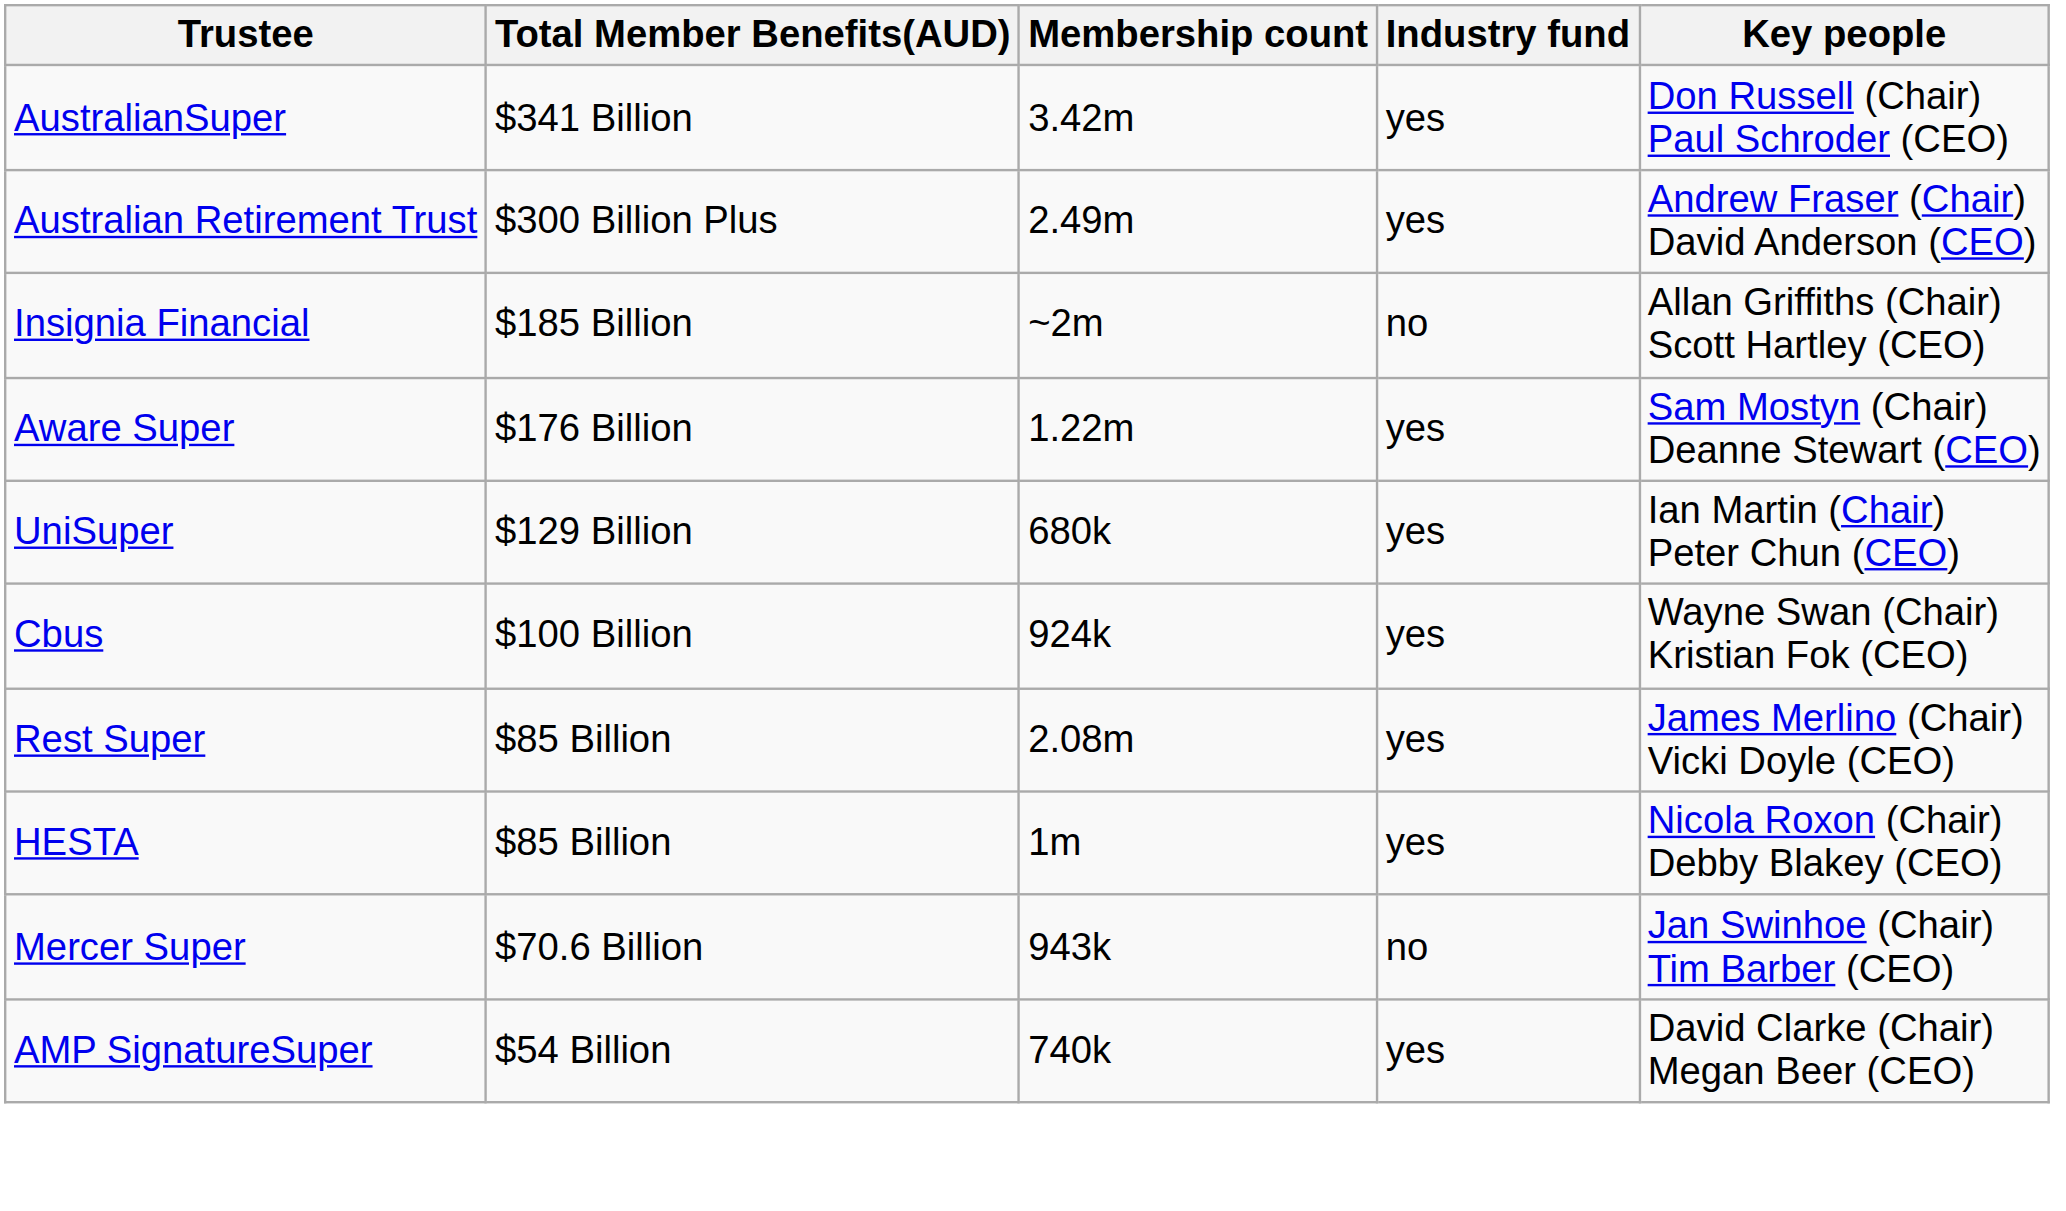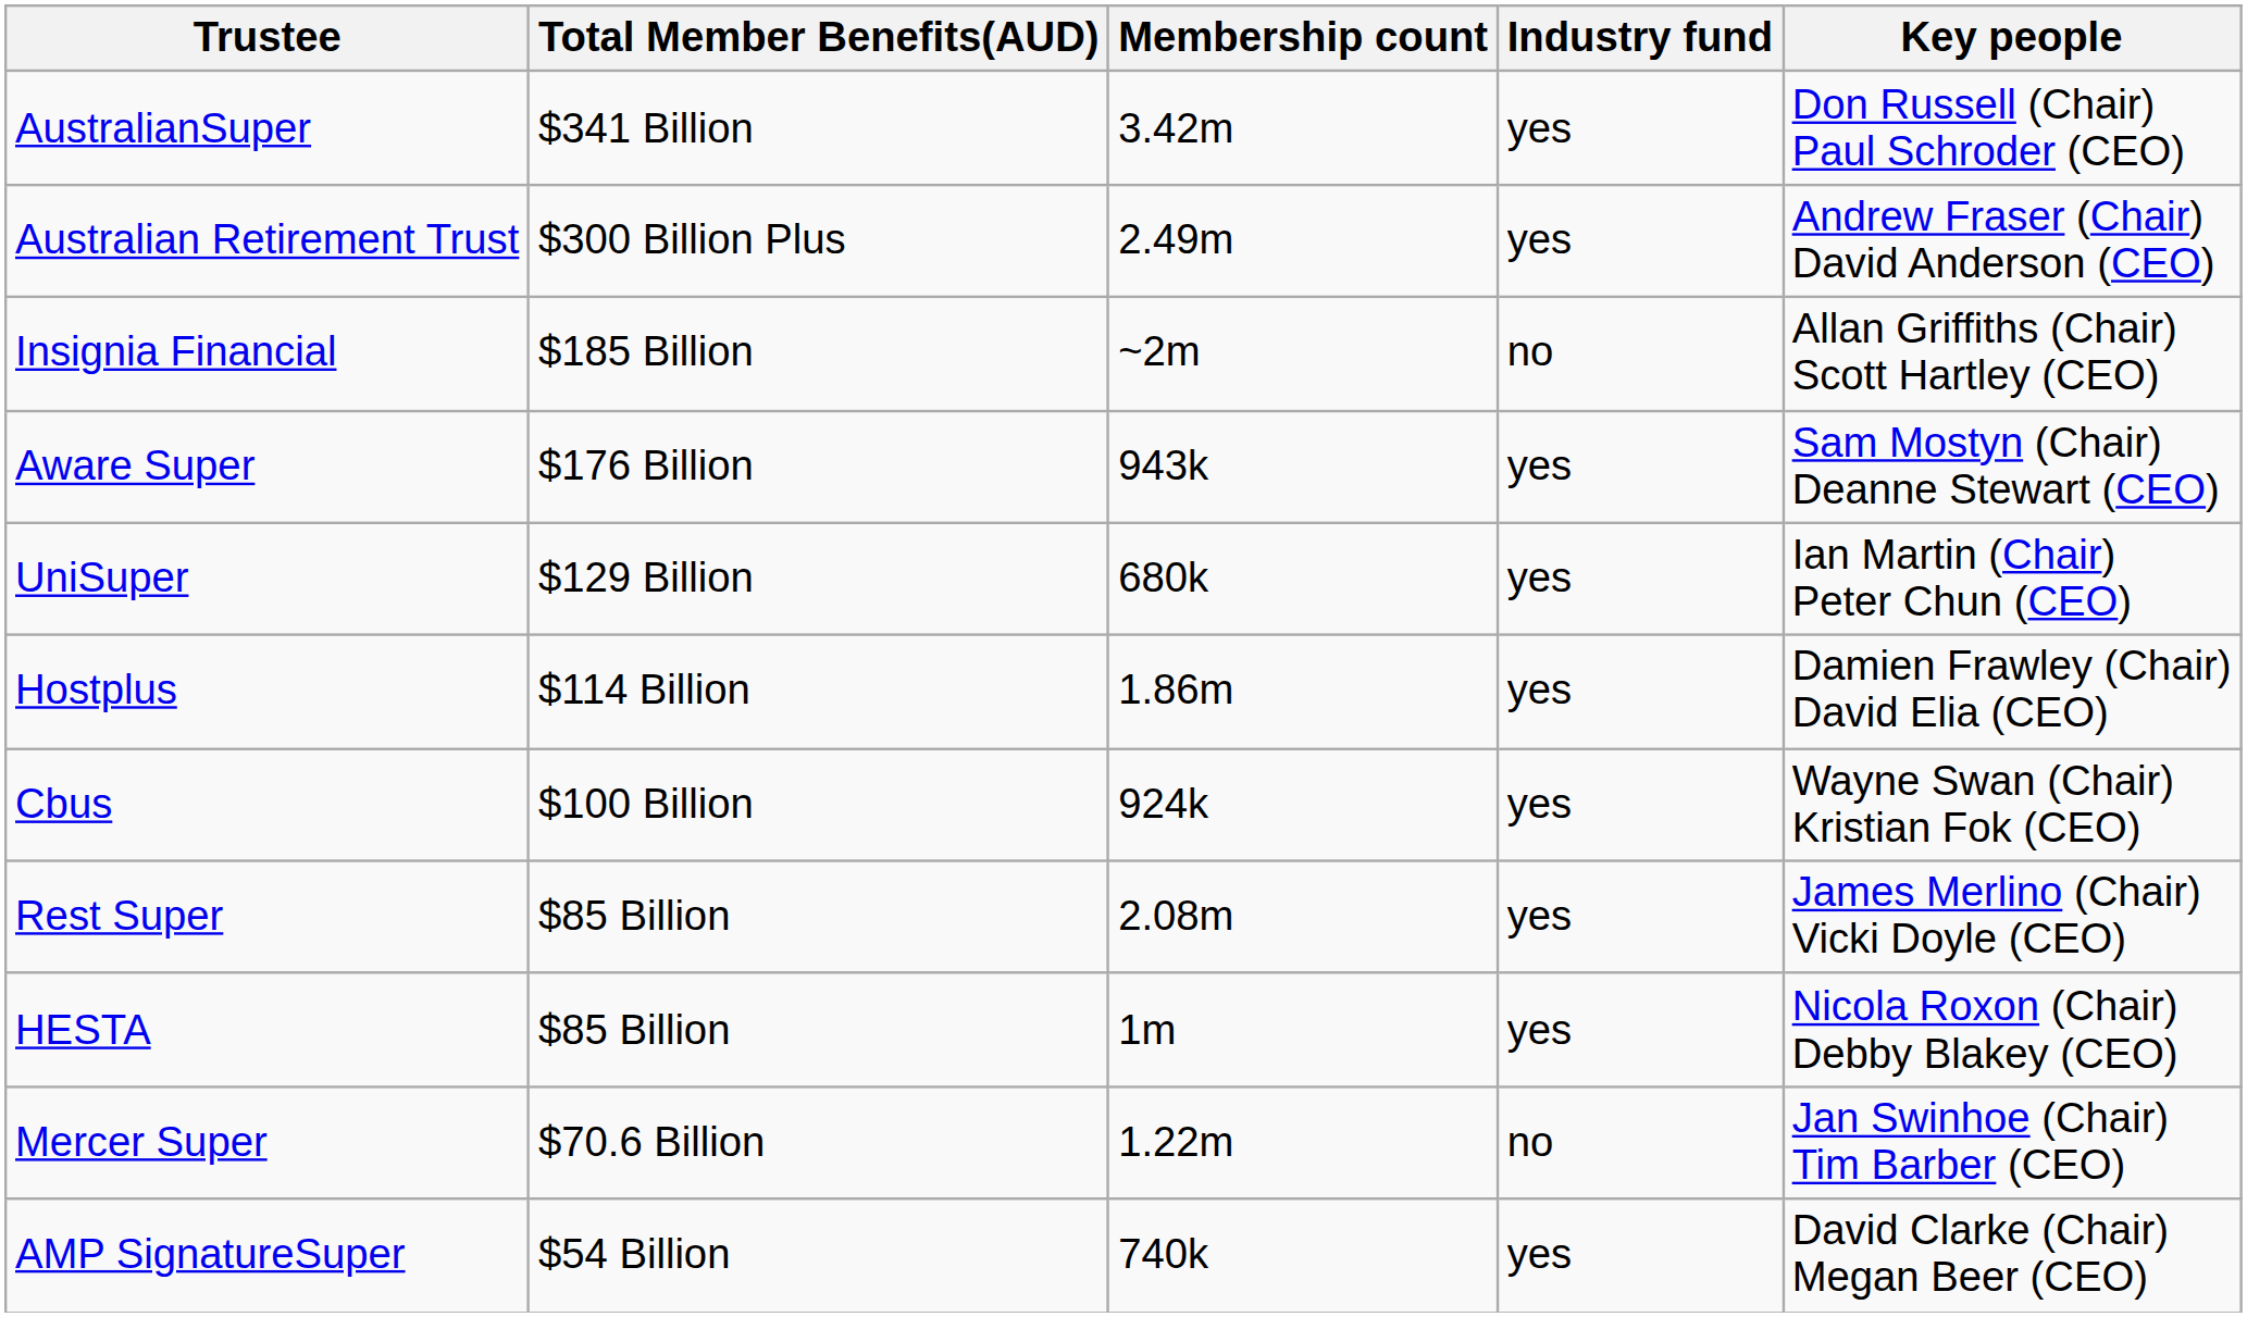 <table class="wikitable">
 <tr>
 <th>Trustee</th>
 <th>Total Member Benefits(AUD)</th>
 <th>Membership count</th>
 <th>Industry fund</th>
 <th>Key people</th>
 </tr>
 <tr>
 <td><a href='#'>AustralianSuper</a></td>
 <td>$341 Billion</td>
 <td>3.42m</td>
 <td>yes</td>
 <td><a href='#'>Don Russell</a> (Chair)<br><a href='#'>Paul Schroder</a> (CEO)</td>
 </tr>
 <tr>
 <td><a href='#'>Australian Retirement Trust</a></td>
 <td>$300 Billion Plus</td>
 <td>2.49m</td>
 <td>yes</td>
 <td><a href='#'>Andrew Fraser</a> (<a href='#'>Chair</a>)<br>David Anderson (<a href='#'>CEO</a>)</td>
 </tr>
 <tr>
 <td><a href='#'>Insignia Financial</a></td>
 <td>$185 Billion</td>
 <td>~2m</td>
 <td>no</td>
 <td>Allan Griffiths (Chair)<br>Scott Hartley (CEO)</td>
 </tr>
 <tr>
 <td><a href='#'>Aware Super</a></td>
 <td>$176 Billion</td>
-<td>1.22m</td>
+<td>943k</td>
 <td>yes</td>
 <td><a href='#'>Sam Mostyn</a> (Chair)<br>Deanne Stewart (<a href='#'>CEO</a>)</td>
 </tr>
 <tr>
 <td><a href='#'>UniSuper</a></td>
 <td>$129 Billion</td>
 <td>680k</td>
 <td>yes</td>
 <td>Ian Martin (<a href='#'>Chair</a>)<br>Peter Chun (<a href='#'>CEO</a>)</td>
+</tr>
+<tr>
+<td><a href='#'>Hostplus</a></td>
+<td>$114 Billion</td>
+<td>1.86m</td>
+<td>yes</td>
+<td>Damien Frawley (Chair)<br>David Elia (CEO)</td>
 </tr>
 <tr>
 <td><a href='#'>Cbus</a></td>
 <td>$100 Billion</td>
 <td>924k</td>
 <td>yes</td>
 <td>Wayne Swan (Chair)<br>Kristian Fok (CEO)</td>
 </tr>
 <tr>
 <td><a href='#'>Rest Super</a></td>
 <td>$85 Billion</td>
 <td>2.08m</td>
 <td>yes</td>
 <td><a href='#'>James Merlino</a> (Chair)<br>Vicki Doyle (CEO)</td>
 </tr>
 <tr>
 <td><a href='#'>HESTA</a></td>
 <td>$85 Billion</td>
 <td>1m</td>
 <td>yes</td>
 <td><a href='#'>Nicola Roxon</a> (Chair)<br>Debby Blakey (CEO)</td>
 </tr>
 <tr>
 <td><a href='#'>Mercer Super</a></td>
 <td>$70.6 Billion</td>
-<td>943k</td>
+<td>1.22m</td>
 <td>no</td>
 <td><a href='#'>Jan Swinhoe</a> (Chair)<br><a href='#'>Tim Barber</a> (CEO)</td>
 </tr>
 <tr>
 <td><a href='#'>AMP SignatureSuper</a></td>
 <td>$54 Billion</td>
 <td>740k</td>
 <td>yes</td>
 <td>David Clarke (Chair)<br>Megan Beer (CEO)</td>
 </tr>
 </table>
